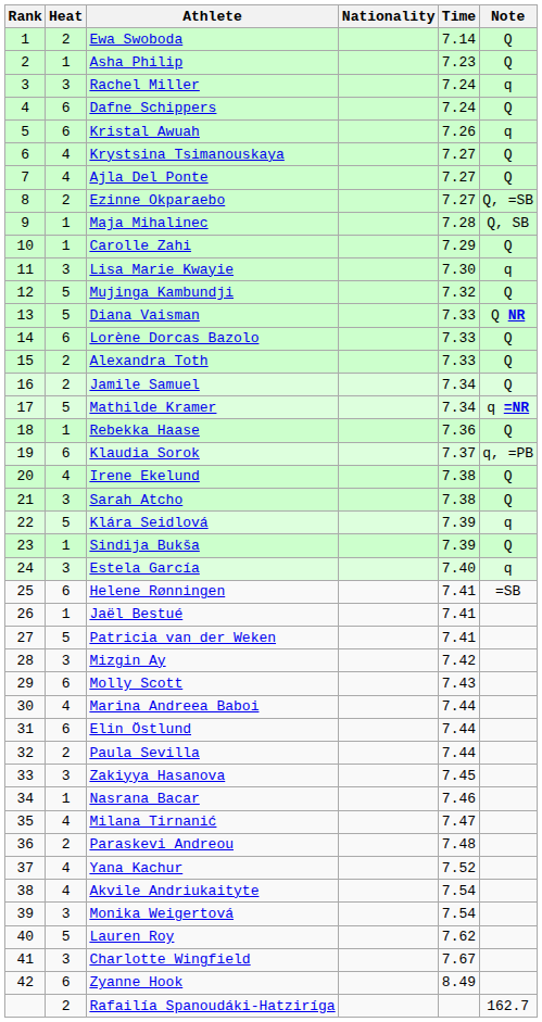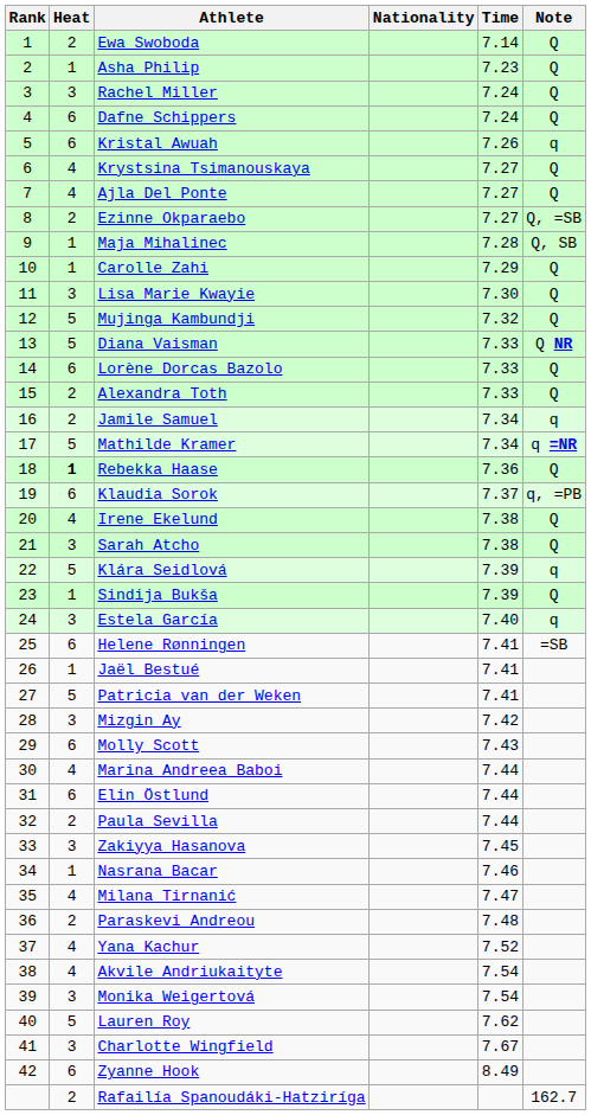 <table class="wikitable sortable" style="text-align:center">
 <tr>
 <th>Rank</th>
 <th>Heat</th>
 <th>Athlete</th>
 <th>Nationality</th>
 <th>Time</th>
 <th>Note</th>
 </tr>
 <tr bgcolor=ccffcc>
 <td>1</td>
 <td>2</td>
 <td align=left><a href='#'>Ewa Swoboda</a></td>
 <td align=left></td>
 <td>7.14</td>
 <td>Q</td>
 </tr>
 <tr bgcolor=ccffcc>
 <td>2</td>
 <td>1</td>
 <td align=left><a href='#'>Asha Philip</a></td>
 <td align=left></td>
 <td>7.23</td>
 <td>Q</td>
 </tr>
 <tr bgcolor=ccffcc>
 <td>3</td>
 <td>3</td>
 <td align=left><a href='#'>Rachel Miller</a></td>
 <td align=left></td>
 <td>7.24</td>
-<td>q</td>
+<td>Q</td>
 </tr>
 <tr bgcolor=ccffcc>
 <td>4</td>
 <td>6</td>
 <td align=left><a href='#'>Dafne Schippers</a></td>
 <td align=left></td>
 <td>7.24</td>
 <td>Q</td>
 </tr>
 <tr bgcolor=ccffcc>
 <td>5</td>
 <td>6</td>
 <td align=left><a href='#'>Kristal Awuah</a></td>
 <td align=left></td>
 <td>7.26</td>
 <td>q</td>
 </tr>
 <tr bgcolor=ccffcc>
 <td>6</td>
 <td>4</td>
 <td align=left><a href='#'>Krystsina Tsimanouskaya</a></td>
 <td align=left></td>
 <td>7.27</td>
 <td>Q</td>
 </tr>
 <tr bgcolor=ccffcc>
 <td>7</td>
 <td>4</td>
 <td align=left><a href='#'>Ajla Del Ponte</a></td>
 <td align=left></td>
 <td>7.27</td>
 <td>Q</td>
 </tr>
 <tr bgcolor=ccffcc>
 <td>8</td>
 <td>2</td>
 <td align=left><a href='#'>Ezinne Okparaebo</a></td>
 <td align=left></td>
 <td>7.27</td>
 <td>Q, =SB</td>
 </tr>
 <tr bgcolor=ccffcc>
 <td>9</td>
 <td>1</td>
 <td align=left><a href='#'>Maja Mihalinec</a></td>
 <td align=left></td>
 <td>7.28</td>
 <td>Q, SB</td>
 </tr>
 <tr bgcolor=ccffcc>
 <td>10</td>
 <td>1</td>
 <td align=left><a href='#'>Carolle Zahi</a></td>
 <td align=left></td>
 <td>7.29</td>
 <td>Q</td>
 </tr>
 <tr bgcolor=ccffcc>
 <td>11</td>
 <td>3</td>
 <td align=left><a href='#'>Lisa Marie Kwayie</a></td>
 <td align=left></td>
 <td>7.30</td>
-<td>q</td>
+<td>Q</td>
 </tr>
 <tr bgcolor=ccffcc>
 <td>12</td>
 <td>5</td>
 <td align=left><a href='#'>Mujinga Kambundji</a></td>
 <td align=left></td>
 <td>7.32</td>
 <td>Q</td>
 </tr>
 <tr bgcolor=ccffcc>
 <td>13</td>
 <td>5</td>
 <td align=left><a href='#'>Diana Vaisman</a></td>
 <td align=left></td>
 <td>7.33</td>
 <td>Q <strong><a href='#'>NR</a></strong></td>
 </tr>
 <tr bgcolor=ccffcc>
 <td>14</td>
 <td>6</td>
 <td align=left><a href='#'>Lorène Dorcas Bazolo</a></td>
 <td align=left></td>
 <td>7.33</td>
 <td>Q</td>
 </tr>
 <tr bgcolor=ccffcc>
 <td>15</td>
 <td>2</td>
 <td align=left><a href='#'>Alexandra Toth</a></td>
 <td align=left></td>
 <td>7.33</td>
 <td>Q</td>
 </tr>
 <tr bgcolor=ddffdd>
 <td>16</td>
 <td>2</td>
 <td align=left><a href='#'>Jamile Samuel</a></td>
 <td align=left></td>
 <td>7.34</td>
-<td>Q</td>
+<td>q</td>
 </tr>
 <tr bgcolor=ddffdd>
 <td>17</td>
 <td>5</td>
 <td align=left><a href='#'>Mathilde Kramer</a></td>
 <td align=left></td>
 <td>7.34</td>
 <td>q <strong><a href='#'>=NR</a></strong></td>
 </tr>
 <tr bgcolor=ccffcc>
 <td>18</td>
-<td>1</td>
+<td><strong>1</strong></td>
 <td align=left><a href='#'>Rebekka Haase</a></td>
 <td align=left></td>
 <td>7.36</td>
 <td>Q</td>
 </tr>
 <tr bgcolor=ddffdd>
 <td>19</td>
 <td>6</td>
 <td align=left><a href='#'>Klaudia Sorok</a></td>
 <td align=left></td>
 <td>7.37</td>
 <td>q, =PB</td>
 </tr>
 <tr bgcolor=ccffcc>
 <td>20</td>
 <td>4</td>
 <td align=left><a href='#'>Irene Ekelund</a></td>
 <td align=left></td>
 <td>7.38</td>
 <td>Q</td>
 </tr>
 <tr bgcolor=ccffcc>
 <td>21</td>
 <td>3</td>
 <td align=left><a href='#'>Sarah Atcho</a></td>
 <td align=left></td>
 <td>7.38</td>
 <td>Q</td>
 </tr>
 <tr bgcolor=ddffdd>
 <td>22</td>
 <td>5</td>
 <td align=left><a href='#'>Klára Seidlová</a></td>
 <td align=left></td>
 <td>7.39</td>
 <td>q</td>
 </tr>
 <tr bgcolor=ccffcc>
 <td>23</td>
 <td>1</td>
 <td align=left><a href='#'>Sindija Bukša</a></td>
 <td align=left></td>
 <td>7.39</td>
 <td>Q</td>
 </tr>
 <tr bgcolor=ddffdd>
 <td>24</td>
 <td>3</td>
 <td align=left><a href='#'>Estela García</a></td>
 <td align=left></td>
 <td>7.40</td>
 <td>q</td>
 </tr>
 <tr>
 <td>25</td>
 <td>6</td>
 <td align=left><a href='#'>Helene Rønningen</a></td>
 <td align=left></td>
 <td>7.41</td>
 <td>=SB</td>
 </tr>
 <tr>
 <td>26</td>
 <td>1</td>
 <td align=left><a href='#'>Jaël Bestué</a></td>
 <td align=left></td>
 <td>7.41</td>
 <td></td>
 </tr>
 <tr>
 <td>27</td>
 <td>5</td>
 <td align=left><a href='#'>Patricia van der Weken</a></td>
 <td align=left></td>
 <td>7.41</td>
 <td></td>
 </tr>
 <tr>
 <td>28</td>
 <td>3</td>
 <td align=left><a href='#'>Mizgin Ay</a></td>
 <td align=left></td>
 <td>7.42</td>
 <td></td>
 </tr>
 <tr>
 <td>29</td>
 <td>6</td>
 <td align=left><a href='#'>Molly Scott</a></td>
 <td align=left></td>
 <td>7.43</td>
 <td></td>
 </tr>
 <tr>
 <td>30</td>
 <td>4</td>
 <td align=left><a href='#'>Marina Andreea Baboi</a></td>
 <td align=left></td>
 <td>7.44</td>
 <td></td>
 </tr>
 <tr>
 <td>31</td>
 <td>6</td>
 <td align=left><a href='#'>Elin Östlund</a></td>
 <td align=left></td>
 <td>7.44</td>
 <td></td>
 </tr>
 <tr>
 <td>32</td>
 <td>2</td>
 <td align=left><a href='#'>Paula Sevilla</a></td>
 <td align=left></td>
 <td>7.44</td>
 <td></td>
 </tr>
 <tr>
 <td>33</td>
 <td>3</td>
 <td align=left><a href='#'>Zakiyya Hasanova</a></td>
 <td align=left></td>
 <td>7.45</td>
 <td></td>
 </tr>
 <tr>
 <td>34</td>
 <td>1</td>
 <td align=left><a href='#'>Nasrana Bacar</a></td>
 <td align=left></td>
 <td>7.46</td>
 <td></td>
 </tr>
 <tr>
 <td>35</td>
 <td>4</td>
 <td align=left><a href='#'>Milana Tirnanić</a></td>
 <td align=left></td>
 <td>7.47</td>
 <td></td>
 </tr>
 <tr>
 <td>36</td>
 <td>2</td>
 <td align=left><a href='#'>Paraskevi Andreou</a></td>
 <td align=left></td>
 <td>7.48</td>
 <td></td>
 </tr>
 <tr>
 <td>37</td>
 <td>4</td>
 <td align=left><a href='#'>Yana Kachur</a></td>
 <td align=left></td>
 <td>7.52</td>
 <td></td>
 </tr>
 <tr>
 <td>38</td>
 <td>4</td>
 <td align=left><a href='#'>Akvile Andriukaityte</a></td>
 <td align=left></td>
 <td>7.54</td>
 <td></td>
 </tr>
 <tr>
 <td>39</td>
 <td>3</td>
 <td align=left><a href='#'>Monika Weigertová</a></td>
 <td align=left></td>
 <td>7.54</td>
 <td></td>
 </tr>
 <tr>
 <td>40</td>
 <td>5</td>
 <td align=left><a href='#'>Lauren Roy</a></td>
 <td align=left></td>
 <td>7.62</td>
 <td></td>
 </tr>
 <tr>
 <td>41</td>
 <td>3</td>
 <td align=left><a href='#'>Charlotte Wingfield</a></td>
 <td align=left></td>
 <td>7.67</td>
 <td></td>
 </tr>
 <tr>
 <td>42</td>
 <td>6</td>
 <td align=left><a href='#'>Zyanne Hook</a></td>
 <td align=left></td>
 <td>8.49</td>
 <td></td>
 </tr>
 <tr>
 <td></td>
 <td>2</td>
 <td align=left><a href='#'>Rafailía Spanoudáki-Hatziríga</a></td>
 <td align=left></td>
 <td></td>
 <td>162.7</td>
 </tr>
 <tr>
 </tr>
 </table>
